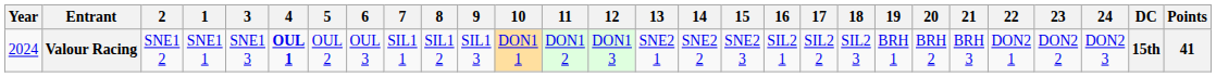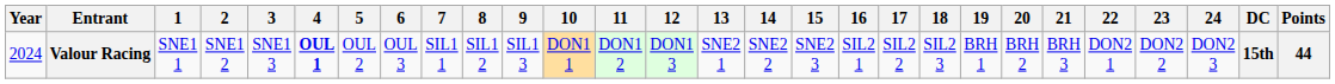 <table class="wikitable" style="text-align:center; font-size:85%">
 <tr>
 <th>Year</th>
 <th>Entrant</th>
+<th>1</th>
 <th>2</th>
-<th>1</th>
 <th>3</th>
 <th>4</th>
 <th>5</th>
 <th>6</th>
 <th>7</th>
 <th>8</th>
 <th>9</th>
 <th>10</th>
 <th>11</th>
 <th>12</th>
 <th>13</th>
 <th>14</th>
 <th>15</th>
 <th>16</th>
 <th>17</th>
 <th>18</th>
 <th>19</th>
 <th>20</th>
 <th>21</th>
 <th>22</th>
 <th>23</th>
 <th>24</th>
 <th>DC</th>
 <th>Points</th>
 </tr>
 <tr>
 <td><a href='#'>2024</a></td>
 <th nowrap>Valour Racing</th>
+<td><a href='#'>SNE1<br>1</a></td>
 <td><a href='#'>SNE1<br>2</a></td>
-<td><a href='#'>SNE1<br>1</a></td>
 <td><a href='#'>SNE1<br>3</a></td>
 <td><strong><a href='#'>OUL<br>1</a></strong></td>
 <td><a href='#'>OUL<br>2</a></td>
 <td><a href='#'>OUL<br>3</a></td>
 <td><a href='#'>SIL1<br>1</a></td>
 <td><a href='#'>SIL1<br>2</a></td>
 <td><a href='#'>SIL1<br>3</a></td>
 <td style="background:#FFDF9F;"><a href='#'>DON1<br>1</a><br></td>
 <td style="background:#DFFFDF;"><a href='#'>DON1<br>2</a><br></td>
 <td style="background:#DFFFDF;"><a href='#'>DON1<br>3</a><br></td>
 <td><a href='#'>SNE2<br>1</a></td>
 <td><a href='#'>SNE2<br>2</a></td>
 <td><a href='#'>SNE2<br>3</a></td>
 <td><a href='#'>SIL2<br>1</a></td>
 <td><a href='#'>SIL2<br>2</a></td>
 <td><a href='#'>SIL2<br>3</a></td>
 <td><a href='#'>BRH<br>1</a></td>
 <td><a href='#'>BRH<br>2</a></td>
 <td><a href='#'>BRH<br>3</a></td>
 <td><a href='#'>DON2<br>1</a></td>
 <td><a href='#'>DON2<br>2</a></td>
 <td><a href='#'>DON2<br>3</a></td>
 <th>15th</th>
-<th>41</th>
+<th>44</th>
 </tr>
 </table>
